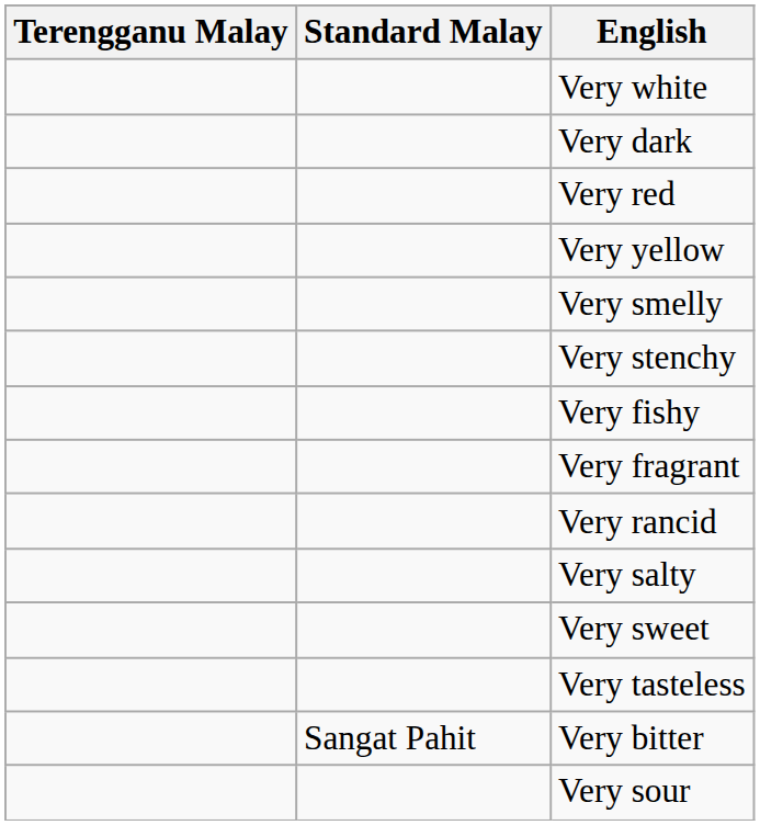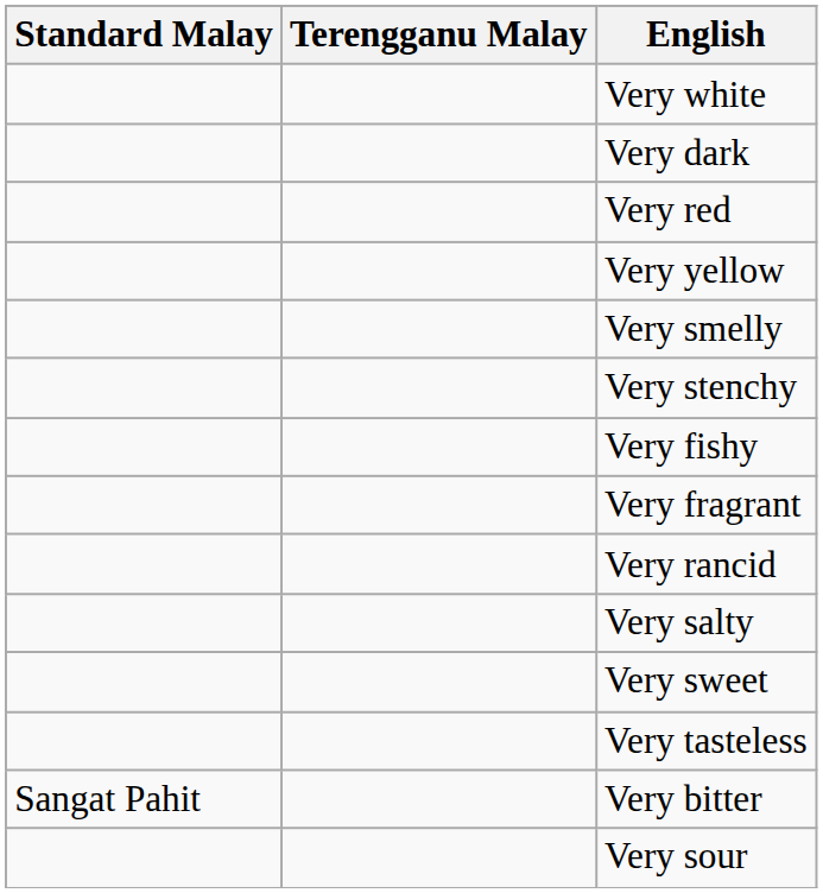 <table class="wikitable">
 <tr>
+<th style="text-align: center;">Standard Malay</th>
 <th style="text-align: center;">Terengganu Malay</th>
-<th style="text-align: center;">Standard Malay</th>
 <th style="text-align: center;">English</th>
 </tr>
 <tr>
 <td></td>
 <td></td>
 <td>Very white</td>
 </tr>
 <tr>
 <td></td>
 <td></td>
 <td>Very dark</td>
 </tr>
 <tr>
 <td></td>
 <td></td>
 <td>Very red</td>
 </tr>
 <tr>
 <td></td>
 <td></td>
 <td>Very yellow</td>
 </tr>
 <tr>
 <td></td>
 <td></td>
 <td>Very smelly</td>
 </tr>
 <tr>
 <td></td>
 <td></td>
 <td>Very stenchy</td>
 </tr>
 <tr>
 <td></td>
 <td></td>
 <td>Very fishy</td>
 </tr>
 <tr>
 <td></td>
 <td></td>
 <td>Very fragrant</td>
 </tr>
 <tr>
 <td></td>
 <td></td>
 <td>Very rancid</td>
 </tr>
 <tr>
 <td></td>
 <td></td>
 <td>Very salty</td>
 </tr>
 <tr>
 <td></td>
 <td></td>
 <td>Very sweet</td>
 </tr>
 <tr>
 <td></td>
 <td></td>
 <td>Very tasteless</td>
 </tr>
 <tr>
+<td>Sangat Pahit</td>
 <td></td>
-<td>Sangat Pahit</td>
 <td>Very bitter</td>
 </tr>
 <tr>
 <td></td>
 <td></td>
 <td>Very sour</td>
 </tr>
 </table>
